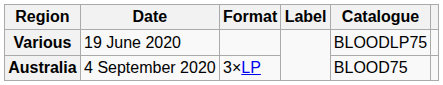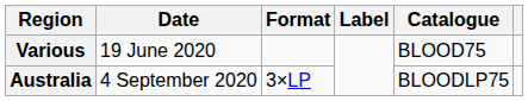 <table class="wikitable plainrowheaders">
 <tr>
 <th>Region</th>
 <th>Date</th>
 <th>Format</th>
 <th>Label</th>
 <th>Catalogue</th>
 <th></th>
 </tr>
 <tr>
 <th scope="row">Various</th>
 <td>19 June 2020</td>
 <td></td>
 <td rowspan="2"></td>
-<td>BLOODLP75</td>
+<td>BLOOD75</td>
 <td></td>
 </tr>
 <tr>
 <th scope="row">Australia</th>
 <td>4 September 2020</td>
 <td>3×<a href='#'>LP</a> </td>
-<td>BLOOD75</td>
+<td>BLOODLP75</td>
 <td></td>
 </tr>
 </table>
